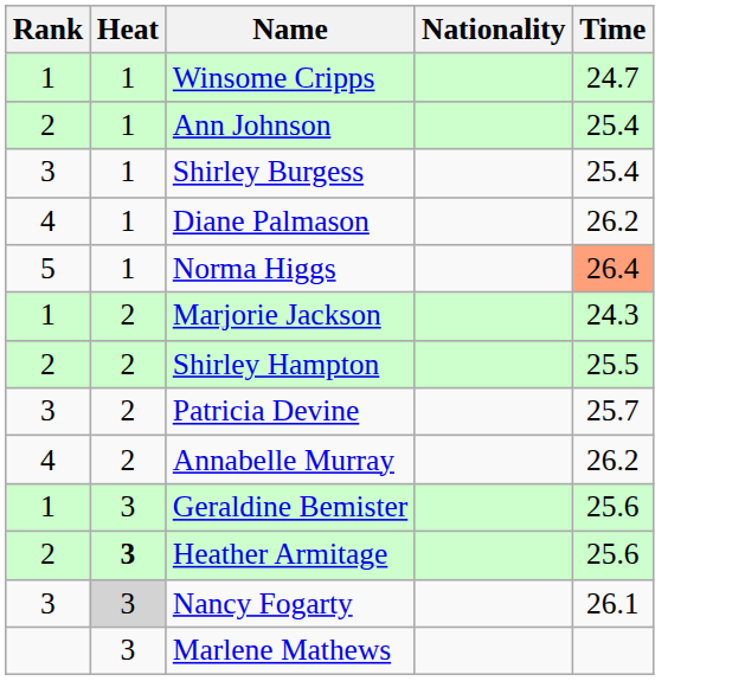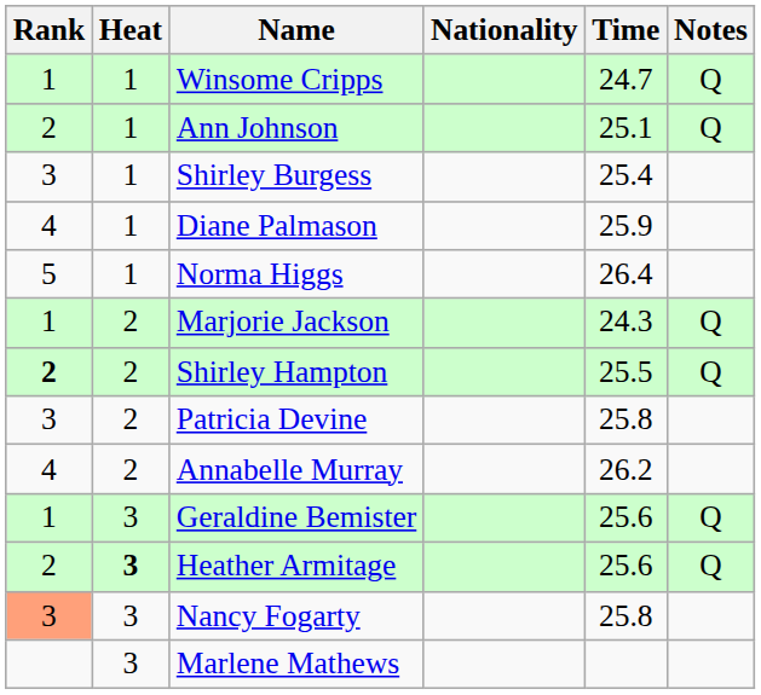 <table class="wikitable sortable" style="text-align:center">
 <tr>
 <th>Rank</th>
 <th>Heat</th>
 <th>Name</th>
 <th>Nationality</th>
 <th>Time</th>
+<th>Notes</th>
 </tr>
 <tr bgcolor=ccffcc>
 <td>1</td>
 <td>1</td>
 <td align=left><a href='#'>Winsome Cripps</a></td>
 <td align=left></td>
 <td>24.7</td>
+<td>Q</td>
 </tr>
 <tr bgcolor=ccffcc>
 <td>2</td>
 <td>1</td>
 <td align=left><a href='#'>Ann Johnson</a></td>
 <td align=left></td>
-<td>25.4</td>
+<td>25.1</td>
+<td>Q</td>
 </tr>
 <tr>
 <td>3</td>
 <td>1</td>
 <td align=left><a href='#'>Shirley Burgess</a></td>
 <td align=left></td>
 <td>25.4</td>
+<td></td>
 </tr>
 <tr>
 <td>4</td>
 <td>1</td>
 <td align=left><a href='#'>Diane Palmason</a></td>
 <td align=left></td>
-<td>26.2</td>
+<td>25.9</td>
+<td></td>
 </tr>
 <tr>
 <td>5</td>
 <td>1</td>
 <td align=left><a href='#'>Norma Higgs</a></td>
 <td align=left></td>
-<td style="background: lightsalmon;">26.4</td>
+<td>26.4</td>
+<td></td>
 </tr>
 <tr bgcolor=ccffcc>
 <td>1</td>
 <td>2</td>
 <td align=left><a href='#'>Marjorie Jackson</a></td>
 <td align=left></td>
 <td>24.3</td>
+<td>Q</td>
 </tr>
 <tr bgcolor=ccffcc>
-<td>2</td>
+<td><strong>2</strong></td>
 <td>2</td>
 <td align=left><a href='#'>Shirley Hampton</a></td>
 <td align=left></td>
 <td>25.5</td>
+<td>Q</td>
 </tr>
 <tr>
 <td>3</td>
 <td>2</td>
 <td align=left><a href='#'>Patricia Devine</a></td>
 <td align=left></td>
-<td>25.7</td>
+<td>25.8</td>
+<td></td>
 </tr>
 <tr>
 <td>4</td>
 <td>2</td>
 <td align=left><a href='#'>Annabelle Murray</a></td>
 <td align=left></td>
 <td>26.2</td>
+<td></td>
 </tr>
 <tr bgcolor=ccffcc>
 <td>1</td>
 <td>3</td>
 <td align=left><a href='#'>Geraldine Bemister</a></td>
 <td align=left></td>
 <td>25.6</td>
+<td>Q</td>
 </tr>
 <tr bgcolor=ccffcc>
 <td>2</td>
 <td><strong>3</strong></td>
 <td align=left><a href='#'>Heather Armitage</a></td>
 <td align=left></td>
 <td>25.6</td>
+<td>Q</td>
 </tr>
 <tr>
+<td style="background: lightsalmon;">3</td>
 <td>3</td>
-<td style="background: lightgrey;">3</td>
 <td align=left><a href='#'>Nancy Fogarty</a></td>
 <td align=left></td>
-<td>26.1</td>
+<td>25.8</td>
+<td></td>
 </tr>
 <tr>
 <td></td>
 <td>3</td>
 <td align=left><a href='#'>Marlene Mathews</a></td>
 <td align=left></td>
 <td></td>
+<td></td>
 </tr>
 </table>
